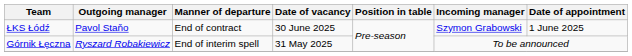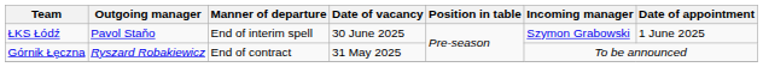 <table class="wikitable sortable">
 <tr>
 <th>Team</th>
 <th>Outgoing manager</th>
 <th>Manner of departure</th>
 <th>Date of vacancy</th>
 <th>Position in table</th>
 <th>Incoming manager</th>
 <th>Date of appointment</th>
 </tr>
 <tr>
 <td><a href='#'>ŁKS Łódź</a></td>
 <td> <a href='#'>Pavol Staňo</a></td>
-<td>End of contract</td>
+<td>End of interim spell</td>
 <td>30 June 2025</td>
 <td rowspan="2"><em>Pre-season</em></td>
 <td> <a href='#'>Szymon Grabowski</a></td>
 <td>1 June 2025</td>
 </tr>
 <tr>
 <td><a href='#'>Górnik Łęczna</a></td>
 <td> <em><a href='#'>Ryszard Robakiewicz</a></em></td>
-<td>End of interim spell</td>
+<td>End of contract</td>
 <td>31 May 2025</td>
 <td align=center colspan="2"><em>To be announced</em></td>
 </tr>
 <tr>
 </tr>
 </table>
